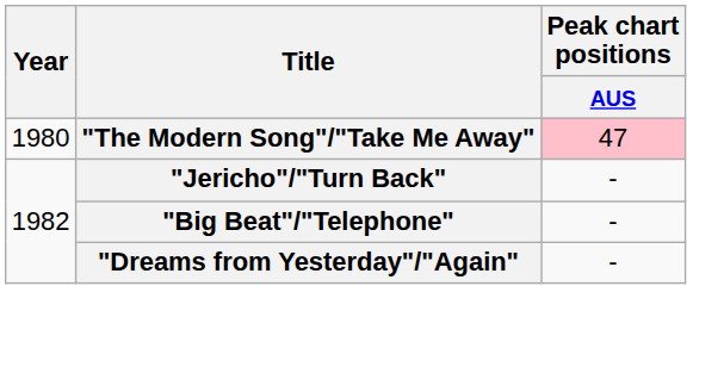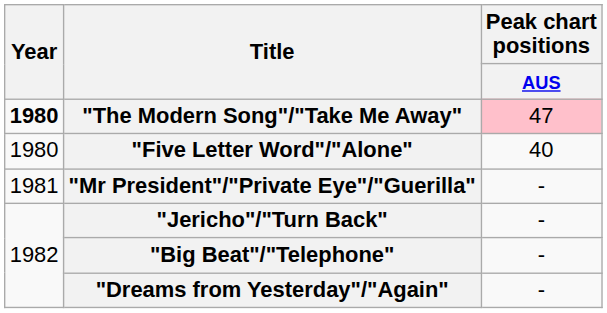 <table class="wikitable plainrowheaders" style="text-align:center;" border="1">
 <tr>
 <th scope="col" rowspan="2">Year</th>
 <th scope="col" rowspan="2">Title</th>
 <th scope="col" colspan="1">Peak chart<br>positions</th>
 </tr>
 <tr>
 <th scope="col" style="text-align:center;"><small><a href='#'>AUS</a><br></small></th>
 </tr>
 <tr>
-<td>1980</td>
+<td><strong>1980</strong></td>
 <th scope="row">"The Modern Song"/"Take Me Away"</th>
 <td style="background: pink; text-align:center;">47</td>
+</tr>
+<tr>
+<td>1980</td>
+<th scope="row">"Five Letter Word"/"Alone"</th>
+<td style="text-align:center;">40</td>
+</tr>
+<tr>
+<td>1981</td>
+<th scope="row">"Mr President"/"Private Eye"/"Guerilla"</th>
+<td style="text-align:center;">-</td>
 </tr>
 <tr>
 <td rowspan="3">1982</td>
 <th scope="row">"Jericho"/"Turn Back"</th>
 <td style="text-align:center;">-</td>
 </tr>
 <tr>
 <th scope="row">"Big Beat"/"Telephone"</th>
 <td style="text-align:center;">-</td>
 </tr>
 <tr>
 <th scope="row">"Dreams from Yesterday"/"Again"</th>
 <td style="text-align:center;">-</td>
 </tr>
 </table>
